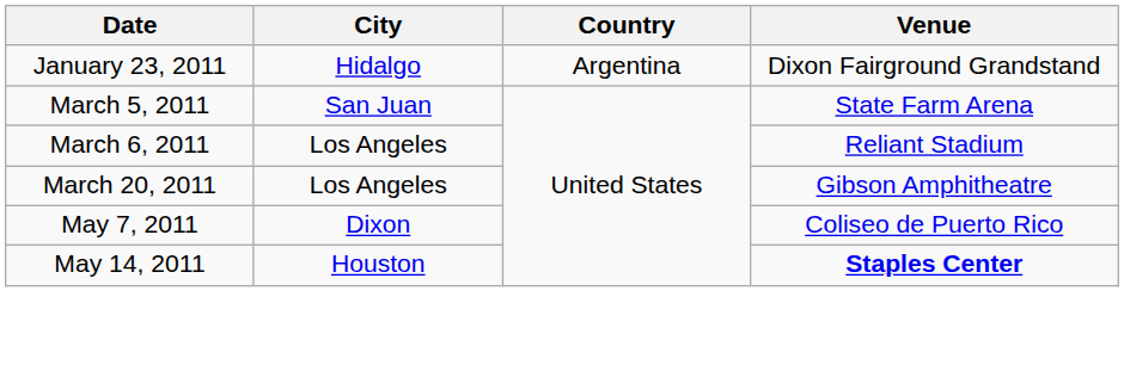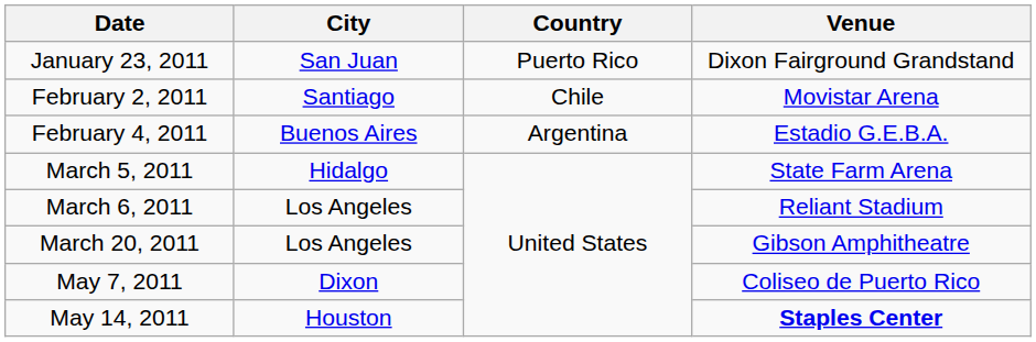 <table class="wikitable" style="text-align:center;">
 <tr>
 <th width="150">Date</th>
 <th width="150">City</th>
 <th width="150">Country</th>
 <th width="225">Venue</th>
 </tr>
 <tr>
 <td>January 23, 2011</td>
-<td><a href='#'>Hidalgo</a></td>
-<td>Argentina</td>
+<td><a href='#'>San Juan</a></td>
+<td>Puerto Rico</td>
 <td>Dixon Fairground Grandstand</td>
 </tr>
 <tr>
+<td>February 2, 2011</td>
+<td><a href='#'>Santiago</a></td>
+<td>Chile</td>
+<td><a href='#'>Movistar Arena</a></td>
+</tr>
+<tr>
+<td>February 4, 2011</td>
+<td><a href='#'>Buenos Aires</a></td>
+<td>Argentina</td>
+<td><a href='#'>Estadio G.E.B.A.</a></td>
+</tr>
+<tr>
 <td>March 5, 2011</td>
-<td><a href='#'>San Juan</a></td>
+<td><a href='#'>Hidalgo</a></td>
 <td rowspan="5">United States</td>
 <td><a href='#'>State Farm Arena</a></td>
 </tr>
 <tr>
 <td>March 6, 2011</td>
 <td>Los Angeles</td>
 <td><a href='#'>Reliant Stadium</a></td>
 </tr>
 <tr>
 <td>March 20, 2011</td>
 <td>Los Angeles</td>
 <td><a href='#'>Gibson Amphitheatre</a></td>
 </tr>
 <tr>
 <td>May 7, 2011</td>
 <td><a href='#'>Dixon</a></td>
 <td><a href='#'>Coliseo de Puerto Rico</a></td>
 </tr>
 <tr>
 <td>May 14, 2011</td>
 <td><a href='#'>Houston</a></td>
 <td><strong><a href='#'>Staples Center</a></strong></td>
 </tr>
 </table>
